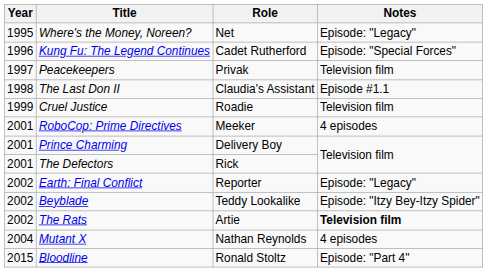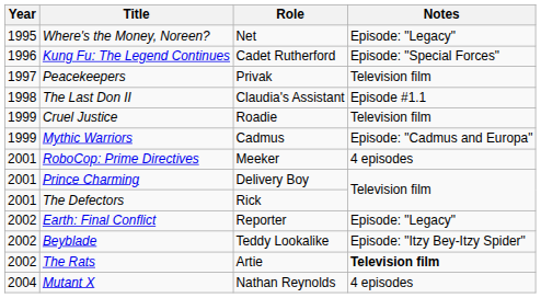 <table class="wikitable sortable">
 <tr>
 <th>Year</th>
 <th>Title</th>
 <th>Role</th>
 <th class="unsortable">Notes</th>
 </tr>
 <tr>
 <td>1995</td>
 <td><em>Where's the Money, Noreen?</em></td>
 <td>Net</td>
 <td>Episode: "Legacy"</td>
 </tr>
 <tr>
 <td>1996</td>
 <td><em><a href='#'>Kung Fu: The Legend Continues</a></em></td>
 <td>Cadet Rutherford</td>
 <td>Episode: "Special Forces"</td>
 </tr>
 <tr>
 <td>1997</td>
 <td><em>Peacekeepers</em></td>
 <td>Privak</td>
 <td>Television film</td>
 </tr>
 <tr>
 <td>1998</td>
 <td data-sort-value="Last Don II, The"><em>The Last Don II</em></td>
 <td>Claudia's Assistant</td>
 <td>Episode #1.1</td>
 </tr>
 <tr>
 <td>1999</td>
 <td><em>Cruel Justice</em></td>
 <td>Roadie</td>
 <td>Television film</td>
+</tr>
+<tr>
+<td>1999</td>
+<td><em><a href='#'>Mythic Warriors</a></em></td>
+<td>Cadmus</td>
+<td>Episode: "Cadmus and Europa"</td>
 </tr>
 <tr>
 <td>2001</td>
 <td><em><a href='#'>RoboCop: Prime Directives</a></em></td>
 <td>Meeker</td>
 <td>4 episodes</td>
 </tr>
 <tr>
 <td>2001</td>
 <td><a href='#'><em>Prince Charming</em></a></td>
 <td>Delivery Boy</td>
 <td rowspan="2">Television film</td>
 </tr>
 <tr>
 <td>2001</td>
 <td data-sort-value="Defectors, The"><em>The Defectors</em></td>
 <td>Rick</td>
 </tr>
 <tr>
 <td>2002</td>
 <td><em><a href='#'>Earth: Final Conflict</a></em></td>
 <td>Reporter</td>
 <td>Episode: "Legacy"</td>
 </tr>
 <tr>
 <td>2002</td>
 <td><a href='#'><em>Beyblade</em></a></td>
 <td>Teddy Lookalike</td>
 <td>Episode: "Itzy Bey-Itzy Spider"</td>
 </tr>
 <tr>
 <td>2002</td>
 <td data-sort-value="Rats, The"><a href='#'><em>The Rats</em></a></td>
 <td>Artie</td>
 <td><strong>Television film</strong></td>
 </tr>
 <tr>
 <td>2004</td>
 <td><a href='#'><em>Mutant X</em></a></td>
 <td>Nathan Reynolds</td>
 <td>4 episodes</td>
 </tr>
-<tr>
-<td>2015</td>
-<td><a href='#'><em>Bloodline</em></a></td>
-<td>Ronald Stoltz</td>
-<td>Episode: "Part 4"</td>
-</tr>
 </table>
